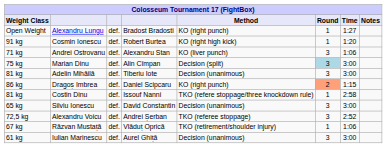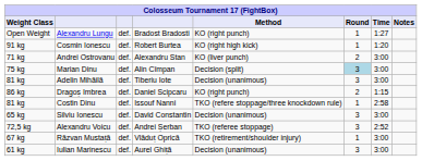 <table class="wikitable" style="font-size: 70%;">
 <tr>
 <th colspan="8" style="background-color: #ccf; color: #000080; text-align: center;"><strong>Colosseum Tournament 17 (FightBox)</strong></th>
 </tr>
 <tr>
 <th colspan="1" style="background-color: #E6E8FA; color: #000000; text-align: center;">Weight Class</th>
 <th colspan="1" style="background-color: #E6E8FA; color: #000000; text-align: center;"></th>
 <th colspan="1" style="background-color: #E6E8FA; color: #000000; text-align: center;"></th>
 <th colspan="1" style="background-color: #E6E8FA; color: #000000; text-align: center;"></th>
 <th colspan="1" style="background-color: #E6E8FA; color: #000000; text-align: center;">Method</th>
 <th colspan="1" style="background-color: #E6E8FA; color: #000000; text-align: center;">Round</th>
 <th colspan="1" style="background-color: #E6E8FA; color: #000000; text-align: center;">Time</th>
 <th colspan="1" style="background-color: #E6E8FA; color: #000000; text-align: center;">Notes</th>
 </tr>
 <tr>
 <td>Open Weight</td>
 <td> <a href='#'>Alexandru Lungu</a></td>
 <td align=center>def.</td>
 <td> Bradost Bradosti</td>
 <td>KO (right punch)</td>
 <td align=center>1</td>
 <td align=center>1:27</td>
 <td></td>
 </tr>
 <tr>
 <td>91 kg</td>
 <td> Cosmin Ionescu</td>
 <td align=center>def.</td>
 <td> Robert Burtea</td>
 <td>KO (right high kick)</td>
 <td align=center>1</td>
 <td align=center>1:20</td>
 <td></td>
 </tr>
 <tr>
 <td>71 kg</td>
 <td> Andrei Ostrovanu</td>
 <td align=center>def.</td>
 <td> Alexandru Stan</td>
 <td>KO (liver punch)</td>
-<td align=center>3</td>
-<td align=center>1:06</td>
+<td align=center>2</td>
+<td align=center>3:00</td>
 <td></td>
 </tr>
 <tr>
 <td>75 kg</td>
 <td> Marian Dinu</td>
 <td align=center>def.</td>
 <td> Alin Cîmpan</td>
 <td>Decision (split)</td>
 <td align=center style="background: lightblue;">3</td>
 <td align=center>3:00</td>
 <td></td>
 </tr>
 <tr>
 <td>81 kg</td>
 <td> Adelin Mihăilă</td>
 <td align=center>def.</td>
 <td> Tiberiu Iote</td>
 <td>Decision (unanimous)</td>
 <td align=center>3</td>
 <td align=center>3:00</td>
 <td></td>
 </tr>
 <tr>
 <td>86 kg</td>
 <td> Dragoș Imbrea</td>
 <td align=center>def.</td>
 <td> Daniel Scipcaru</td>
 <td>KO (right punch)</td>
-<td align=center style="background: lightsalmon;">2</td>
+<td align=center>2</td>
 <td align=center>1:15</td>
 </tr>
 <tr>
 <td>81 kg</td>
 <td> Costin Dinu</td>
 <td align=center>def.</td>
 <td> Issouf Nanni</td>
 <td>TKO (refere stoppage/three knockdown rule)</td>
 <td align=center>1</td>
 <td align=center>2:58</td>
 <td></td>
 </tr>
 <tr>
 <td>65 kg</td>
 <td> Silviu Ionescu</td>
 <td align=center>def.</td>
 <td> David Constantin</td>
 <td>Decision (unanimous)</td>
 <td align=center>3</td>
 <td align=center>3:00</td>
 <td></td>
 </tr>
 <tr>
 <td>72,5 kg</td>
 <td> Alexandru Voicu</td>
 <td align=center>def.</td>
 <td> Andrei Șerban</td>
 <td>TKO (referee stoppage)</td>
 <td align=center>3</td>
 <td align=center>2:52</td>
 <td></td>
 </tr>
 <tr>
 <td>67 kg</td>
 <td> Răzvan Mustață</td>
 <td align=center>def.</td>
 <td> Vlăduț Oprică</td>
 <td>TKO (retirement/shoulder injury)</td>
 <td align=center>1</td>
-<td align=center>1:06</td>
+<td align=center>3:00</td>
 <td></td>
 </tr>
 <tr>
 <td>61 kg</td>
 <td> Iulian Marinescu</td>
 <td align=center>def.</td>
 <td> Aurel Ghiță</td>
 <td>Decision (unanimous)</td>
 <td align=center>3</td>
 <td align=center>3:00</td>
 <td></td>
 </tr>
 </table>
